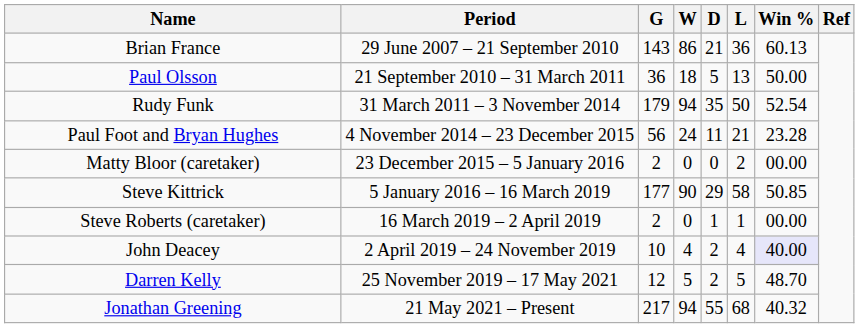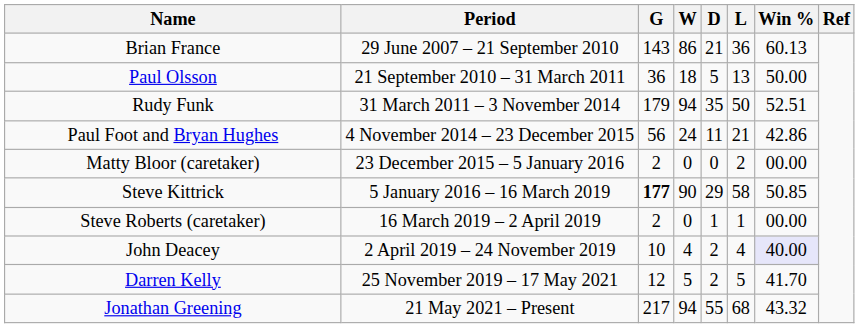 <table class="wikitable" style="text-align: center;">
 <tr>
 <th style="width:18em">Name</th>
 <th>Period</th>
 <th>G</th>
 <th>W</th>
 <th>D</th>
 <th>L</th>
 <th>Win %</th>
 <th>Ref</th>
 </tr>
 <tr>
 <td align="centre">Brian France</td>
 <td>29 June 2007 – 21 September 2010</td>
 <td>143</td>
 <td>86</td>
 <td>21</td>
 <td>36</td>
 <td>60.13</td>
 </tr>
 <tr>
 <td align="centre"><a href='#'>Paul Olsson</a></td>
 <td>21 September 2010 – 31 March 2011</td>
 <td>36</td>
 <td>18</td>
 <td>5</td>
 <td>13</td>
 <td>50.00</td>
 </tr>
 <tr>
 <td align="centre">Rudy Funk</td>
 <td>31 March 2011 – 3 November 2014</td>
 <td>179</td>
 <td>94</td>
 <td>35</td>
 <td>50</td>
-<td>52.54</td>
+<td>52.51</td>
 </tr>
 <tr>
 <td align="centre">Paul Foot and <a href='#'>Bryan Hughes</a></td>
 <td>4 November 2014 – 23 December 2015</td>
 <td>56</td>
 <td>24</td>
 <td>11</td>
 <td>21</td>
-<td>23.28</td>
+<td>42.86</td>
 </tr>
 <tr>
 <td align="centre">Matty Bloor (caretaker)</td>
 <td>23 December 2015 – 5 January 2016</td>
 <td>2</td>
 <td>0</td>
 <td>0</td>
 <td>2</td>
 <td>00.00</td>
 </tr>
 <tr>
 <td align="centre">Steve Kittrick</td>
 <td>5 January 2016 – 16 March 2019</td>
-<td>177</td>
+<td><strong>177</strong></td>
 <td>90</td>
 <td>29</td>
 <td>58</td>
 <td>50.85</td>
 </tr>
 <tr>
 <td align="centre">Steve Roberts (caretaker)</td>
 <td>16 March 2019 – 2 April 2019</td>
 <td>2</td>
 <td>0</td>
 <td>1</td>
 <td>1</td>
 <td>00.00</td>
 </tr>
 <tr>
 <td align="centre">John Deacey</td>
 <td>2 April 2019 – 24 November 2019</td>
 <td>10</td>
 <td>4</td>
 <td>2</td>
 <td>4</td>
 <td style="background: lavender;">40.00</td>
 </tr>
 <tr>
 <td align="centre"><a href='#'>Darren Kelly</a></td>
 <td>25 November 2019 – 17 May 2021</td>
 <td>12</td>
 <td>5</td>
 <td>2</td>
 <td>5</td>
-<td>48.70</td>
+<td>41.70</td>
 </tr>
 <tr>
 <td align="centre"><a href='#'>Jonathan Greening</a></td>
 <td>21 May 2021 – Present</td>
 <td>217</td>
 <td>94</td>
 <td>55</td>
 <td>68</td>
-<td>40.32</td>
+<td>43.32</td>
 </tr>
 </table>
